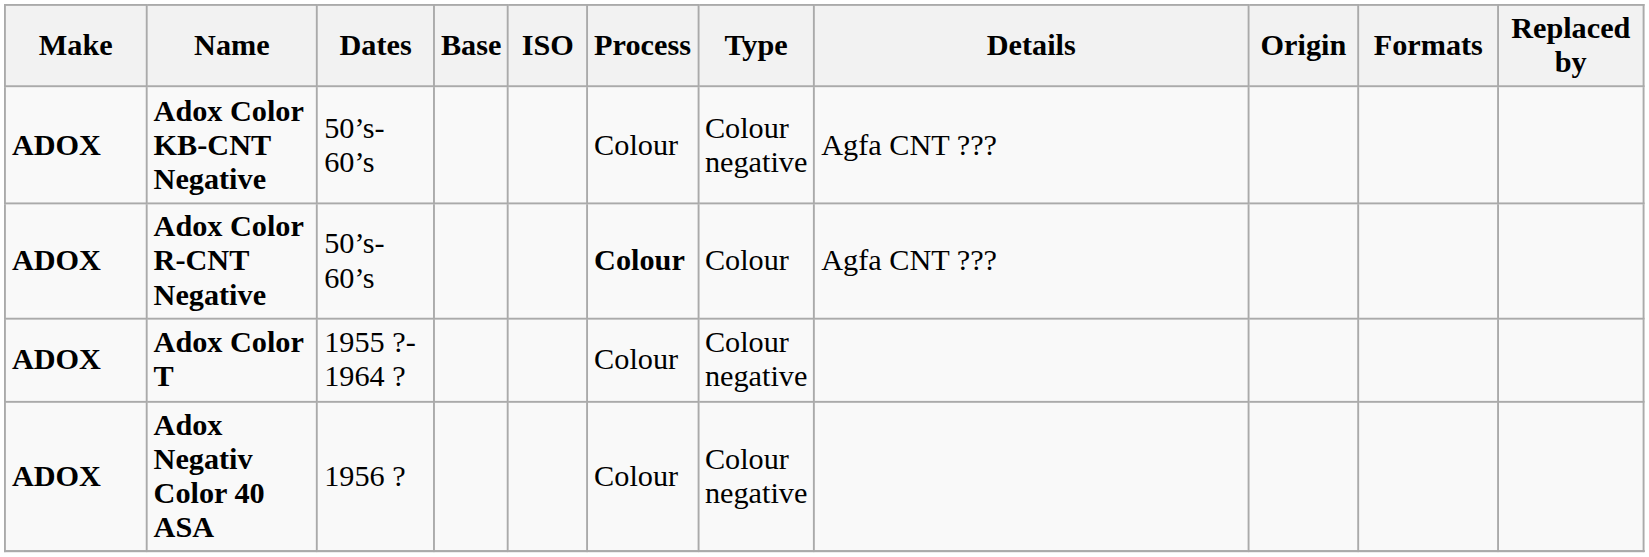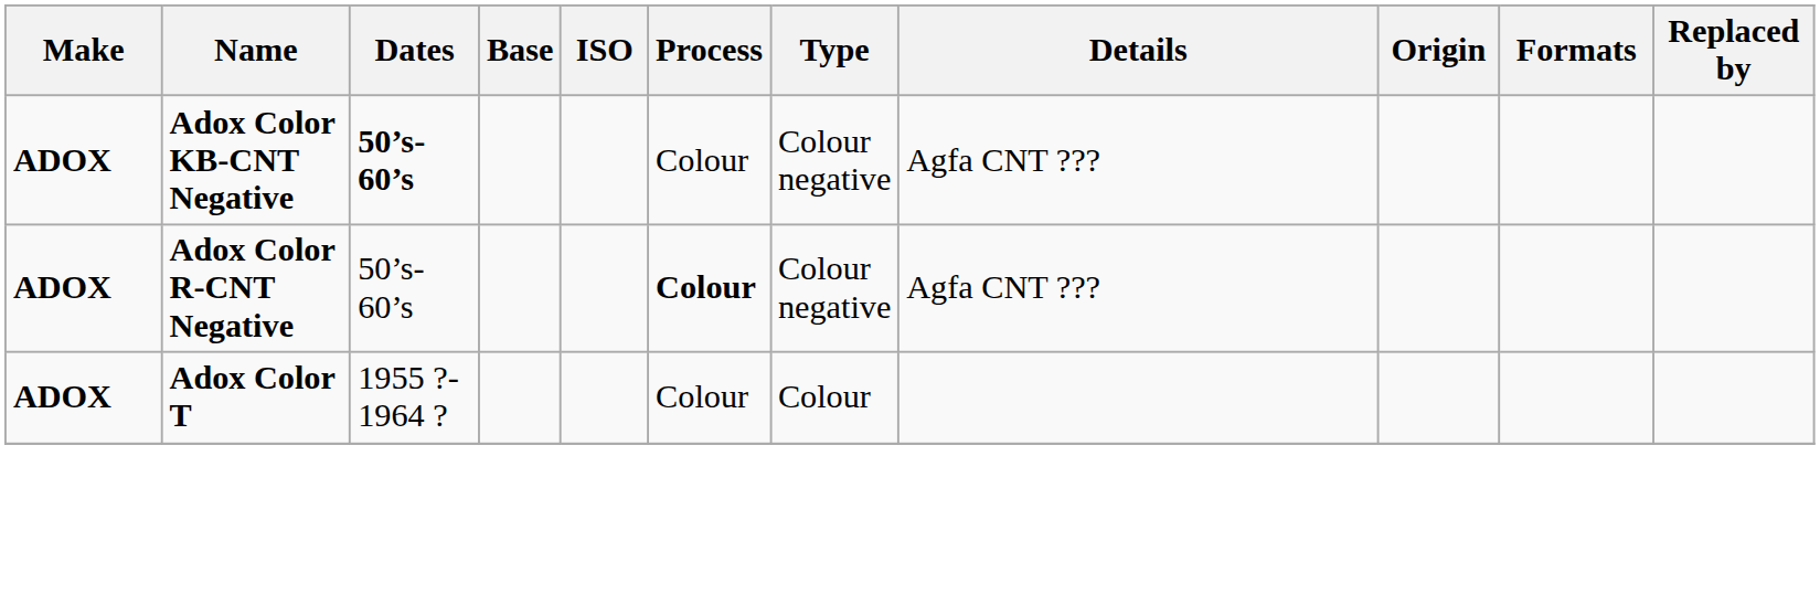 <table class="wikitable">
 <tr>
 <th scope="col" style="width: 100px;">Make</th>
 <th scope="col" style="width: 120px;">Name</th>
 <th scope="col" style="width: 80px;">Dates</th>
 <th scope="col" style="width: 30px;">Base</th>
 <th scope="col" style="width: 45px;">ISO</th>
 <th scope="col" style="width: 40px;">Process</th>
 <th scope="col" style="width: 40px;">Type</th>
 <th scope="col" style="width: 500px;">Details</th>
 <th scope="col" style="width: 60px;">Origin</th>
 <th scope="col" style="width: 80px;">Formats</th>
 <th scope="col" style="width: 80px;">Replaced by</th>
 </tr>
 <tr>
 <td><strong>ADOX</strong></td>
 <td><strong>Adox Color KB-CNT Negative</strong></td>
-<td>50’s- 60’s</td>
+<td><strong>50’s- 60’s</strong></td>
 <td></td>
 <td></td>
 <td>Colour</td>
 <td>Colour negative</td>
 <td>Agfa CNT ???</td>
 <td></td>
 <td></td>
 <td></td>
 </tr>
 <tr>
 <td><strong>ADOX</strong></td>
 <td><strong>Adox Color R-CNT Negative</strong></td>
 <td>50’s- 60’s</td>
 <td></td>
 <td></td>
 <td><strong>Colour</strong></td>
-<td>Colour</td>
+<td>Colour negative</td>
 <td>Agfa CNT ???</td>
 <td></td>
 <td></td>
 <td></td>
 </tr>
 <tr>
 <td><strong>ADOX</strong></td>
 <td><strong>Adox Color T </strong></td>
 <td>1955 ?- 1964 ?</td>
 <td></td>
 <td></td>
 <td>Colour</td>
-<td>Colour negative</td>
-<td></td>
-<td></td>
-<td></td>
-<td></td>
-</tr>
-<tr>
-<td><strong>ADOX</strong></td>
-<td><strong>Adox Negativ Color 40 ASA</strong></td>
-<td>1956 ?</td>
-<td></td>
-<td></td>
 <td>Colour</td>
-<td>Colour negative</td>
 <td></td>
 <td></td>
 <td></td>
 <td></td>
 </tr>
 <tr>
 </tr>
 </table>
